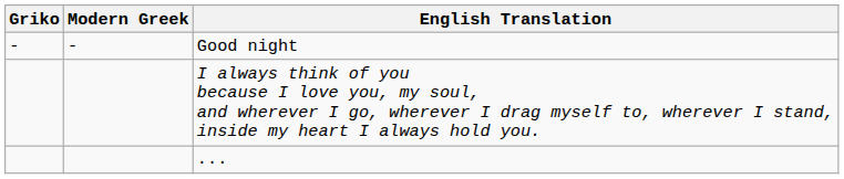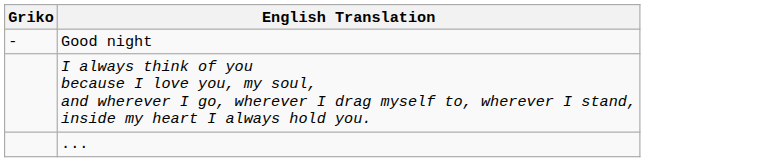 <table class="wikitable">
 <tr>
 <th>Griko</th>
-<th>Modern Greek</th>
 <th>English Translation</th>
 </tr>
 <tr>
-<td> - </td>
 <td> - </td>
 <td>Good night</td>
 </tr>
 <tr>
 <td></td>
-<td></td>
 <td><em>I always think of you</em><br><em>because I love you, my soul,</em><br><em>and wherever I go, wherever I drag myself to, wherever I stand,</em><br><em>inside my heart I always hold you.</em></td>
 </tr>
 <tr>
 <td></td>
-<td></td>
 <td>...</td>
 </tr>
 </table>
